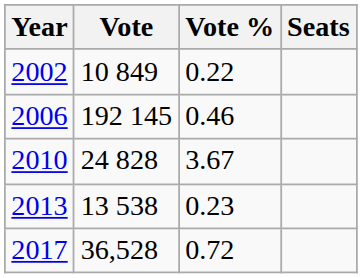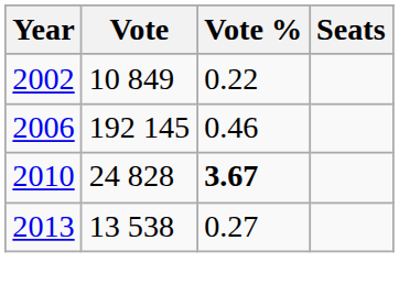 <table class="wikitable">
 <tr>
 <th>Year</th>
 <th>Vote</th>
 <th>Vote %</th>
 <th>Seats</th>
 </tr>
 <tr>
 <td><a href='#'>2002</a></td>
 <td>10 849</td>
 <td>0.22</td>
 <td></td>
 </tr>
 <tr>
 <td><a href='#'>2006</a></td>
 <td>192 145</td>
 <td>0.46</td>
 <td></td>
 </tr>
 <tr>
 <td><a href='#'>2010</a></td>
 <td>24 828</td>
-<td>3.67</td>
+<td><strong>3.67</strong></td>
 <td></td>
 </tr>
 <tr>
 <td><a href='#'>2013</a></td>
 <td>13 538</td>
-<td>0.23</td>
-<td></td>
-</tr>
-<tr>
-<td><a href='#'>2017</a></td>
-<td>36,528</td>
-<td>0.72</td>
+<td>0.27</td>
 <td></td>
 </tr>
 </table>
